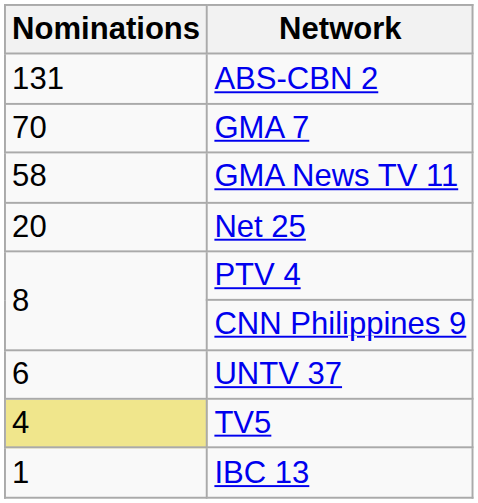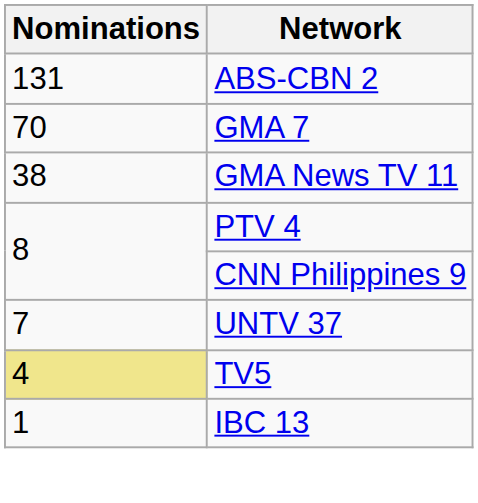 <table class="wikitable sortable">
 <tr>
 <th scope="col" style="width:55px;">Nominations</th>
 <th scope="col" style="text-align:center;">Network</th>
 </tr>
 <tr>
 <td>131</td>
 <td><a href='#'>ABS-CBN 2</a></td>
 </tr>
 <tr>
 <td>70</td>
 <td><a href='#'>GMA 7</a></td>
 </tr>
 <tr>
-<td>58</td>
+<td>38</td>
 <td><a href='#'>GMA News TV 11</a></td>
-</tr>
-<tr>
-<td>20</td>
-<td><a href='#'>Net 25</a></td>
 </tr>
 <tr>
 <td rowspan=2>8</td>
 <td><a href='#'>PTV 4</a></td>
 </tr>
 <tr>
 <td><a href='#'>CNN Philippines 9</a></td>
 </tr>
 <tr>
-<td>6</td>
+<td>7</td>
 <td><a href='#'>UNTV 37</a></td>
 </tr>
 <tr>
 <td style="background: khaki;">4</td>
 <td><a href='#'>TV5</a></td>
 </tr>
 <tr>
 <td>1</td>
 <td><a href='#'>IBC 13</a></td>
 </tr>
 </table>
